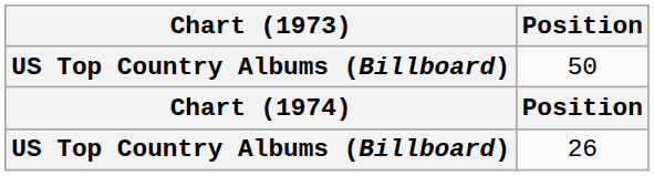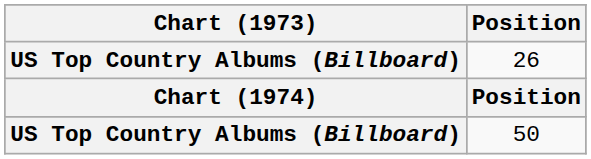 <table class="wikitable plainrowheaders" style="text-align:center">
 <tr>
 <th scope="col">Chart (1973)</th>
 <th scope="col">Position</th>
 </tr>
 <tr>
 <th scope="row">US Top Country Albums (<em>Billboard</em>)</th>
-<td>50</td>
+<td>26</td>
 </tr>
 <tr>
 <th scope="col">Chart (1974)</th>
 <th scope="col">Position</th>
 </tr>
 <tr>
 <th scope="row">US Top Country Albums (<em>Billboard</em>)</th>
-<td>26</td>
+<td>50</td>
 </tr>
 </table>
